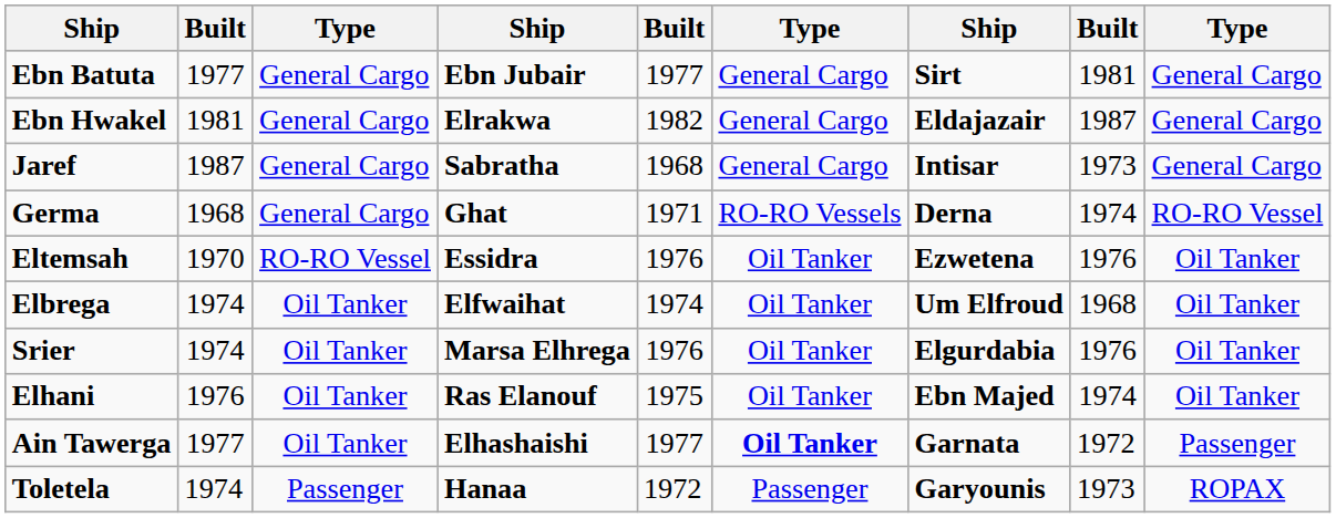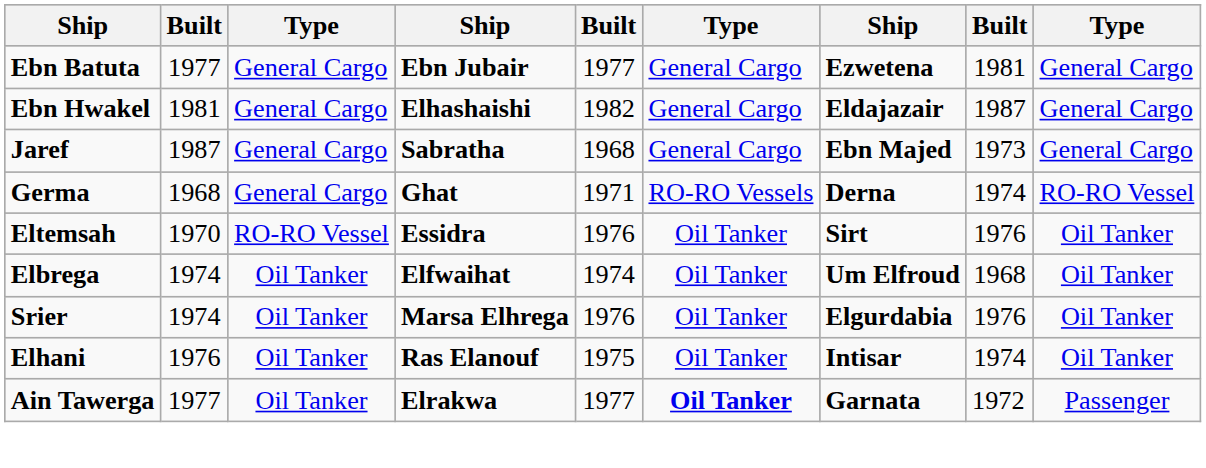 <table class="wikitable">
 <tr>
 <th>Ship</th>
 <th>Built</th>
 <th>Type</th>
 <th>Ship</th>
 <th>Built</th>
 <th>Type</th>
 <th>Ship</th>
 <th>Built</th>
 <th>Type</th>
 </tr>
 <tr>
 <td><strong>Ebn Batuta</strong></td>
 <td align="Center">1977</td>
 <td><a href='#'>General Cargo</a></td>
 <td><strong>Ebn Jubair</strong></td>
 <td align="Center">1977</td>
 <td><a href='#'>General Cargo</a></td>
-<td><strong>Sirt</strong></td>
+<td><strong>Ezwetena</strong></td>
 <td align="Center">1981</td>
 <td><a href='#'>General Cargo</a></td>
 </tr>
 <tr>
 <td><strong>Ebn Hwakel</strong></td>
 <td align="Center">1981</td>
 <td><a href='#'>General Cargo</a></td>
-<td><strong>Elrakwa</strong></td>
+<td><strong>Elhashaishi</strong></td>
 <td align="Center">1982</td>
 <td><a href='#'>General Cargo</a></td>
 <td><strong>Eldajazair</strong></td>
 <td align="Center">1987</td>
 <td><a href='#'>General Cargo</a></td>
 </tr>
 <tr>
 <td><strong>Jaref</strong></td>
 <td align="Center">1987</td>
 <td><a href='#'>General Cargo</a></td>
 <td><strong>Sabratha</strong></td>
 <td align="Center">1968</td>
 <td><a href='#'>General Cargo</a></td>
-<td><strong>Intisar</strong></td>
+<td><strong>Ebn Majed</strong></td>
 <td align="Center">1973</td>
 <td><a href='#'>General Cargo</a></td>
 </tr>
 <tr>
 <td><strong>Germa</strong></td>
 <td align="Center">1968</td>
 <td><a href='#'>General Cargo</a></td>
 <td><strong>Ghat</strong></td>
 <td align="Center">1971</td>
 <td><a href='#'>RO-RO Vessels</a></td>
 <td><strong>Derna</strong></td>
 <td align="Center">1974</td>
 <td><a href='#'>RO-RO Vessel</a></td>
 </tr>
 <tr>
 <td><strong>Eltemsah</strong></td>
 <td align="Center">1970</td>
 <td><a href='#'>RO-RO Vessel</a></td>
 <td><strong>Essidra</strong></td>
 <td align="Center">1976</td>
 <td align="Center"><a href='#'>Oil Tanker</a></td>
-<td><strong>Ezwetena</strong></td>
+<td><strong>Sirt</strong></td>
 <td align="Center">1976</td>
 <td align="Center"><a href='#'>Oil Tanker</a></td>
 </tr>
 <tr>
 <td><strong>Elbrega</strong></td>
 <td align="Center">1974</td>
 <td align="Center"><a href='#'>Oil Tanker</a></td>
 <td><strong>Elfwaihat</strong></td>
 <td align="Center">1974</td>
 <td align="Center"><a href='#'>Oil Tanker</a></td>
 <td><strong>Um Elfroud</strong></td>
 <td align="Center">1968</td>
 <td align="Center"><a href='#'>Oil Tanker</a></td>
 </tr>
 <tr>
 <td><strong>Srier</strong></td>
 <td align="Center">1974</td>
 <td align="Center"><a href='#'>Oil Tanker</a></td>
 <td><strong> Marsa Elhrega</strong></td>
 <td align="Center">1976</td>
 <td align="Center"><a href='#'>Oil Tanker</a></td>
 <td><strong>Elgurdabia</strong></td>
 <td align="Center">1976</td>
 <td align="Center"><a href='#'>Oil Tanker</a></td>
 </tr>
 <tr>
 <td><strong> Elhani</strong></td>
 <td align="Center">1976</td>
 <td align="Center"><a href='#'>Oil Tanker</a></td>
 <td><strong>Ras Elanouf</strong></td>
 <td align="Center">1975</td>
 <td align="Center"><a href='#'>Oil Tanker</a></td>
-<td><strong>Ebn Majed</strong></td>
+<td><strong>Intisar</strong></td>
 <td align="Center">1974</td>
 <td align="Center"><a href='#'>Oil Tanker</a></td>
 </tr>
 <tr>
 <td><strong>Ain Tawerga</strong></td>
 <td align="Center">1977</td>
 <td align="Center"><a href='#'>Oil Tanker</a></td>
-<td><strong>Elhashaishi</strong></td>
+<td><strong>Elrakwa</strong></td>
 <td align="Center">1977</td>
 <td align="Center"><strong><a href='#'>Oil Tanker</a></strong></td>
 <td><strong>Garnata</strong></td>
 <td>1972</td>
 <td align="Center"><a href='#'>Passenger</a></td>
 </tr>
-<tr>
-<td><strong>Toletela</strong></td>
-<td>1974</td>
-<td align="Center"><a href='#'>Passenger</a></td>
-<td><strong> Hanaa</strong></td>
-<td>1972</td>
-<td align="Center"><a href='#'>Passenger</a></td>
-<td><strong>Garyounis</strong></td>
-<td>1973</td>
-<td align="Center"><a href='#'>ROPAX</a></td>
-</tr>
 </table>
